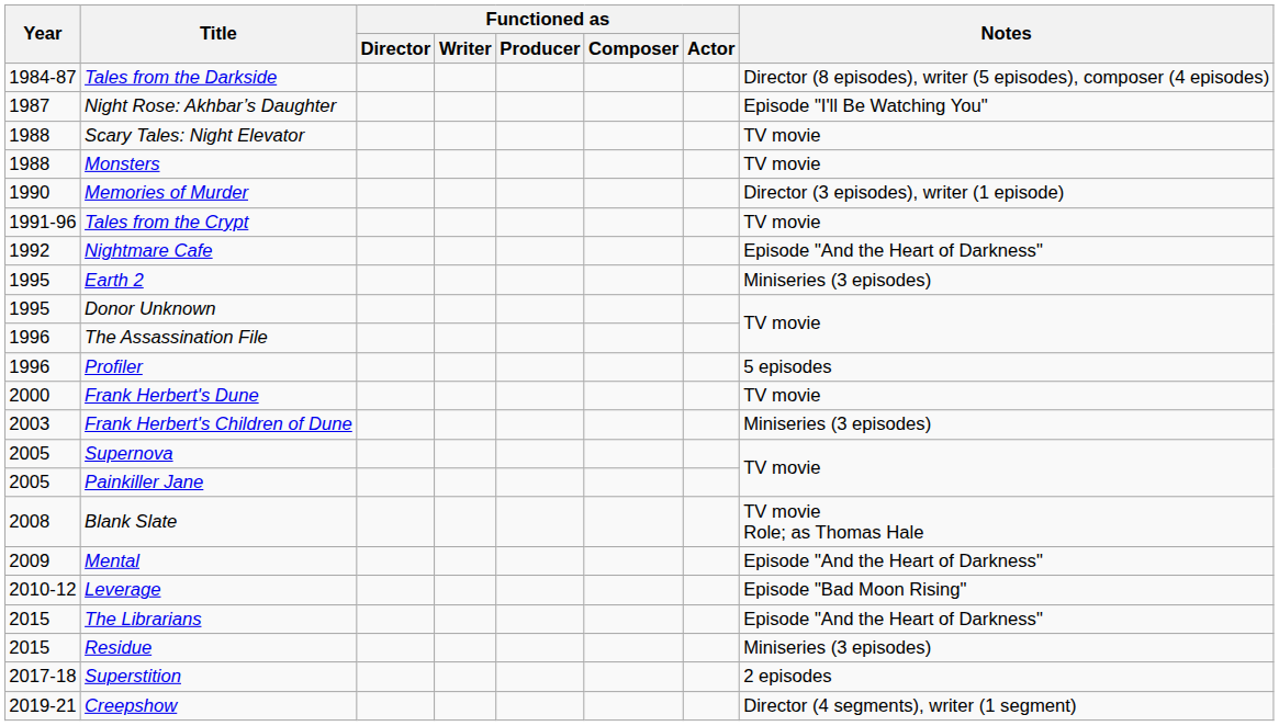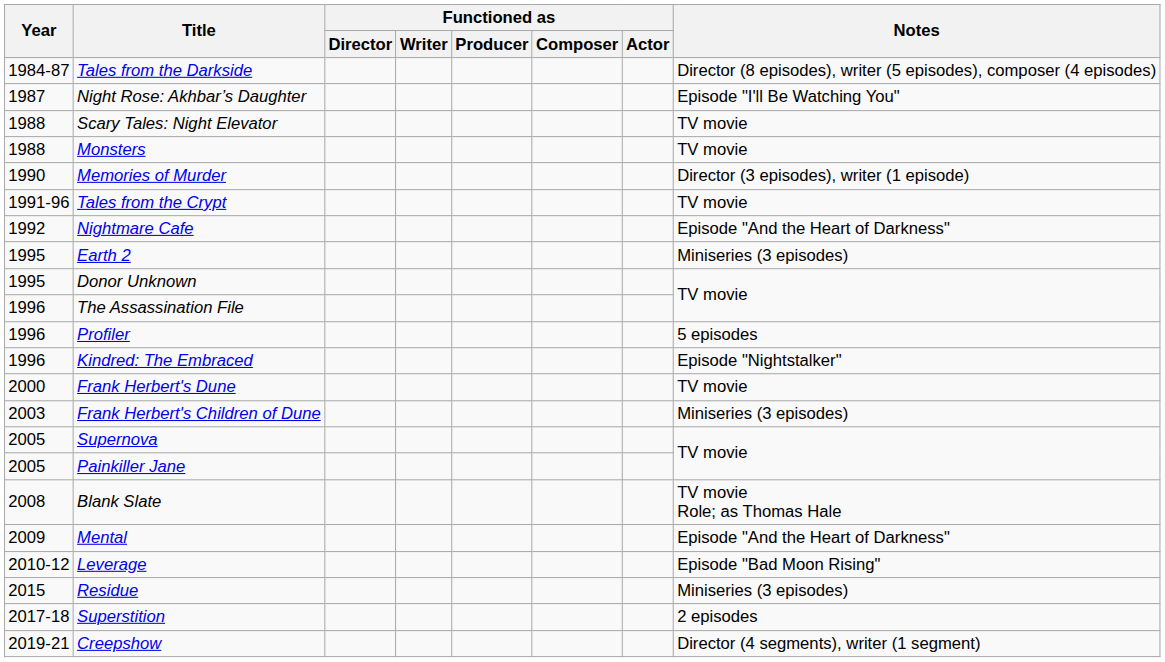 <table class="wikitable sortable">
 <tr>
 <th rowspan="2">Year</th>
 <th rowspan="2">Title</th>
 <th colspan="5">Functioned as</th>
 <th rowspan="2">Notes</th>
 </tr>
 <tr>
 <th>Director</th>
 <th>Writer</th>
 <th>Producer</th>
 <th>Composer</th>
 <th>Actor</th>
 </tr>
 <tr>
 <td>1984-87</td>
 <td><em><a href='#'>Tales from the Darkside</a></em></td>
 <td></td>
 <td></td>
 <td></td>
 <td></td>
 <td></td>
 <td>Director (8 episodes), writer (5 episodes), composer (4 episodes)</td>
 </tr>
 <tr>
 <td>1987</td>
 <td><em>Night Rose: Akhbar’s Daughter</em></td>
 <td></td>
 <td></td>
 <td></td>
 <td></td>
 <td></td>
 <td>Episode "I'll Be Watching You"</td>
 </tr>
 <tr>
 <td>1988</td>
 <td><em>Scary Tales: Night Elevator</em></td>
 <td></td>
 <td></td>
 <td></td>
 <td></td>
 <td></td>
 <td>TV movie</td>
 </tr>
 <tr>
 <td>1988</td>
 <td><em><a href='#'>Monsters</a></em></td>
 <td></td>
 <td></td>
 <td></td>
 <td></td>
 <td></td>
 <td>TV movie</td>
 </tr>
 <tr>
 <td>1990</td>
 <td><em><a href='#'>Memories of Murder</a></em></td>
 <td></td>
 <td></td>
 <td></td>
 <td></td>
 <td></td>
 <td>Director (3 episodes), writer (1 episode)</td>
 </tr>
 <tr>
 <td>1991-96</td>
 <td><em><a href='#'>Tales from the Crypt</a></em></td>
 <td></td>
 <td></td>
 <td></td>
 <td></td>
 <td></td>
 <td>TV movie</td>
 </tr>
 <tr>
 <td>1992</td>
 <td><em><a href='#'>Nightmare Cafe</a></em></td>
 <td></td>
 <td></td>
 <td></td>
 <td></td>
 <td></td>
 <td>Episode "And the Heart of Darkness"</td>
 </tr>
 <tr>
 <td>1995</td>
 <td><em><a href='#'>Earth 2</a></em></td>
 <td></td>
 <td></td>
 <td></td>
 <td></td>
 <td></td>
 <td>Miniseries (3 episodes)</td>
 </tr>
 <tr>
 <td>1995</td>
 <td><em>Donor Unknown</em></td>
 <td></td>
 <td></td>
 <td></td>
 <td></td>
 <td></td>
 <td rowspan="2">TV movie</td>
 </tr>
 <tr>
 <td>1996</td>
 <td><em>The Assassination File</em></td>
 <td></td>
 <td></td>
 <td></td>
 <td></td>
 <td></td>
 </tr>
 <tr>
 <td>1996</td>
 <td><em><a href='#'>Profiler</a></em></td>
 <td></td>
 <td></td>
 <td></td>
 <td></td>
 <td></td>
 <td>5 episodes</td>
 </tr>
 <tr>
+<td>1996</td>
+<td><em><a href='#'>Kindred: The Embraced</a></em></td>
+<td></td>
+<td></td>
+<td></td>
+<td></td>
+<td></td>
+<td>Episode "Nightstalker"</td>
+</tr>
+<tr>
 <td>2000</td>
 <td><em><a href='#'>Frank Herbert's Dune</a></em></td>
 <td></td>
 <td></td>
 <td></td>
 <td></td>
 <td></td>
 <td>TV movie</td>
 </tr>
 <tr>
 <td>2003</td>
 <td><em><a href='#'>Frank Herbert's Children of Dune</a></em></td>
 <td></td>
 <td></td>
 <td></td>
 <td></td>
 <td></td>
 <td>Miniseries (3 episodes)</td>
 </tr>
 <tr>
 <td>2005</td>
 <td><em><a href='#'>Supernova</a></em></td>
 <td></td>
 <td></td>
 <td></td>
 <td></td>
 <td></td>
 <td rowspan="2">TV movie</td>
 </tr>
 <tr>
 <td>2005</td>
 <td><em><a href='#'>Painkiller Jane</a></em></td>
 <td></td>
 <td></td>
 <td></td>
 <td></td>
 <td></td>
 </tr>
 <tr>
 <td>2008</td>
 <td><em>Blank Slate</em></td>
 <td></td>
 <td></td>
 <td></td>
 <td></td>
 <td></td>
 <td>TV movie<br>Role; as Thomas Hale</td>
 </tr>
 <tr>
 <td>2009</td>
 <td><em><a href='#'>Mental</a></em></td>
 <td></td>
 <td></td>
 <td></td>
 <td></td>
 <td></td>
 <td>Episode "And the Heart of Darkness"</td>
 </tr>
 <tr>
 <td>2010-12</td>
 <td><em><a href='#'>Leverage</a></em></td>
 <td></td>
 <td></td>
 <td></td>
 <td></td>
 <td></td>
 <td>Episode "Bad Moon Rising"</td>
 </tr>
 <tr>
 <td>2015</td>
-<td><em><a href='#'>The Librarians</a></em></td>
-<td></td>
-<td></td>
-<td></td>
-<td></td>
-<td></td>
-<td>Episode "And the Heart of Darkness"</td>
-</tr>
-<tr>
-<td>2015</td>
 <td><em><a href='#'>Residue</a></em></td>
 <td></td>
 <td></td>
 <td></td>
 <td></td>
 <td></td>
 <td>Miniseries (3 episodes)</td>
 </tr>
 <tr>
 <td>2017-18</td>
 <td><em><a href='#'>Superstition</a></em></td>
 <td></td>
 <td></td>
 <td></td>
 <td></td>
 <td></td>
 <td>2 episodes</td>
 </tr>
 <tr>
 <td>2019-21</td>
 <td><em><a href='#'>Creepshow</a></em></td>
 <td></td>
 <td></td>
 <td></td>
 <td></td>
 <td></td>
 <td>Director (4 segments), writer (1 segment)</td>
 </tr>
 </table>
